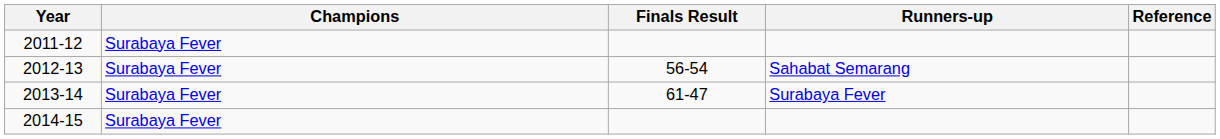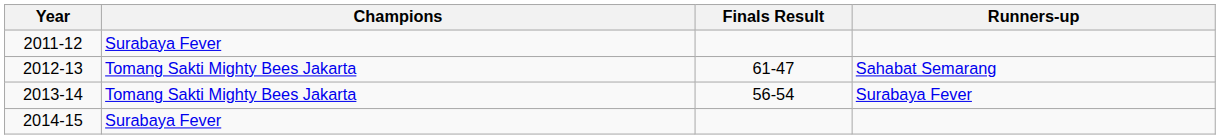 <table class="wikitable sortable" style="width:75%;">
 <tr>
 <th width="8%">Year</th>
 <th>Champions</th>
 <th class="unsortable" style="width:13%;">Finals Result</th>
 <th width="30%">Runners-up</th>
-<th class="unsortable" style="width:3%;">Reference</th>
 </tr>
 <tr>
 <td align="center">2011-12</td>
 <td><a href='#'>Surabaya Fever</a></td>
 <td align="center"></td>
 <td></td>
-<td align="center"></td>
 </tr>
 <tr>
 <td align="center">2012-13</td>
-<td><a href='#'>Surabaya Fever</a></td>
-<td align="center">56-54</td>
+<td><a href='#'>Tomang Sakti Mighty Bees Jakarta</a></td>
+<td align="center">61-47</td>
 <td><a href='#'>Sahabat Semarang</a></td>
-<td align="center"></td>
 </tr>
 <tr>
 <td align="center">2013-14</td>
+<td><a href='#'>Tomang Sakti Mighty Bees Jakarta</a></td>
+<td align="center">56-54</td>
 <td><a href='#'>Surabaya Fever</a></td>
-<td align="center">61-47</td>
-<td><a href='#'>Surabaya Fever</a></td>
-<td align="center"></td>
 </tr>
 <tr>
 <td align="center">2014-15</td>
 <td><a href='#'>Surabaya Fever</a></td>
 <td align="center"></td>
 <td></td>
-<td align="center"></td>
 </tr>
 </table>
